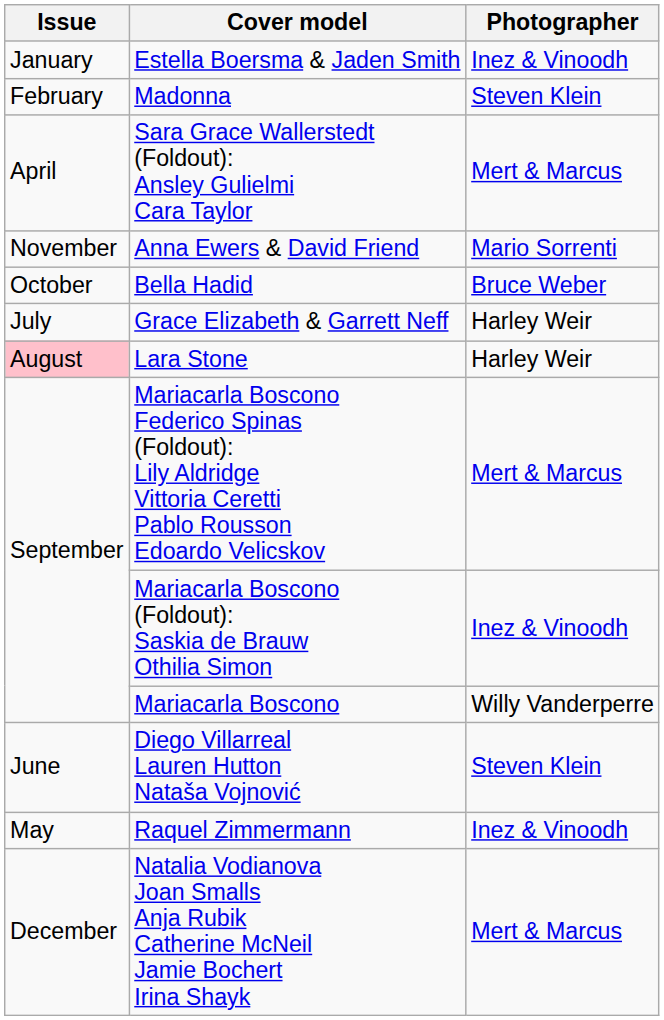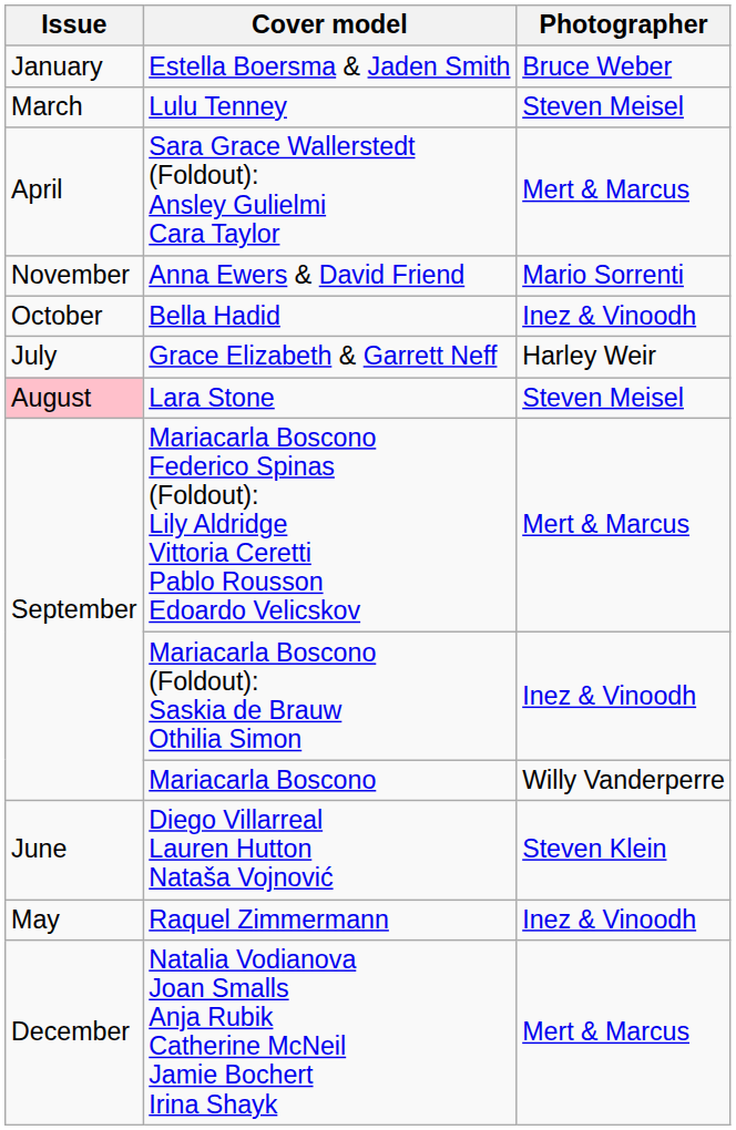 <table class="sortable wikitable">
 <tr>
 <th>Issue</th>
 <th>Cover model</th>
 <th>Photographer</th>
 </tr>
 <tr>
 <td>January</td>
 <td><a href='#'>Estella Boersma</a> & <a href='#'>Jaden Smith</a></td>
-<td><a href='#'>Inez & Vinoodh</a></td>
+<td><a href='#'>Bruce Weber</a></td>
 </tr>
 <tr>
-<td>February</td>
-<td><a href='#'>Madonna</a></td>
-<td><a href='#'>Steven Klein</a></td>
+<td>March</td>
+<td><a href='#'>Lulu Tenney</a></td>
+<td><a href='#'>Steven Meisel</a></td>
 </tr>
 <tr>
 <td>April</td>
 <td><a href='#'>Sara Grace Wallerstedt</a><br>(Foldout):<br><a href='#'>Ansley Gulielmi</a><br><a href='#'>Cara Taylor</a></td>
 <td><a href='#'>Mert & Marcus</a></td>
 </tr>
 <tr>
 <td>November</td>
 <td><a href='#'>Anna Ewers</a> & <a href='#'>David Friend</a></td>
 <td><a href='#'>Mario Sorrenti</a></td>
 </tr>
 <tr>
 <td>October</td>
 <td><a href='#'>Bella Hadid</a></td>
-<td><a href='#'>Bruce Weber</a></td>
+<td><a href='#'>Inez & Vinoodh</a></td>
 </tr>
 <tr>
 <td>July</td>
 <td><a href='#'>Grace Elizabeth</a> & <a href='#'>Garrett Neff</a></td>
 <td>Harley Weir</td>
 </tr>
 <tr>
 <td style="background: pink;">August</td>
 <td><a href='#'>Lara Stone</a></td>
-<td>Harley Weir</td>
+<td><a href='#'>Steven Meisel</a></td>
 </tr>
 <tr>
 <td rowspan=3>September</td>
 <td><a href='#'>Mariacarla Boscono</a><br><a href='#'>Federico Spinas</a><br>(Foldout):<br><a href='#'>Lily Aldridge</a><br><a href='#'>Vittoria Ceretti</a><br><a href='#'>Pablo Rousson</a> <br><a href='#'>Edoardo Velicskov</a></td>
 <td><a href='#'>Mert & Marcus</a></td>
 </tr>
 <tr>
 <td><a href='#'>Mariacarla Boscono</a><br>(Foldout):<br><a href='#'>Saskia de Brauw</a><br><a href='#'>Othilia Simon</a></td>
 <td><a href='#'>Inez & Vinoodh</a></td>
 </tr>
 <tr>
 <td><a href='#'>Mariacarla Boscono</a></td>
 <td>Willy Vanderperre</td>
 </tr>
 <tr>
 <td>June</td>
 <td><a href='#'>Diego Villarreal</a><br><a href='#'>Lauren Hutton</a><br><a href='#'>Nataša Vojnović</a></td>
 <td><a href='#'>Steven Klein</a></td>
 </tr>
 <tr>
 <td>May</td>
 <td><a href='#'>Raquel Zimmermann</a></td>
 <td><a href='#'>Inez & Vinoodh</a></td>
 </tr>
 <tr>
 <td>December</td>
 <td><a href='#'>Natalia Vodianova</a><br><a href='#'>Joan Smalls</a><br><a href='#'>Anja Rubik</a><br><a href='#'>Catherine McNeil</a><br><a href='#'>Jamie Bochert</a><br><a href='#'>Irina Shayk</a></td>
 <td><a href='#'>Mert & Marcus</a></td>
 </tr>
 </table>
